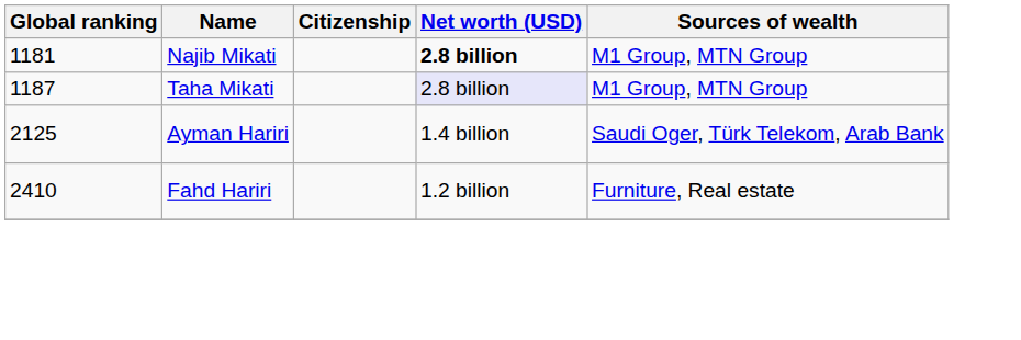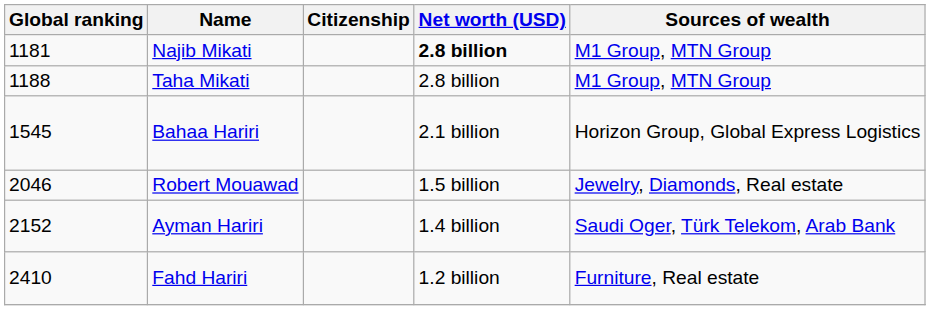 <table class="wikitable">
 <tr>
 <th>Global ranking</th>
 <th>Name</th>
 <th>Citizenship</th>
 <th><a href='#'>Net worth (USD)</a></th>
 <th>Sources of wealth</th>
 </tr>
 <tr>
 <td>1181</td>
 <td><a href='#'>Najib Mikati</a></td>
 <td> <br> </td>
 <td><strong>2.8 billion</strong></td>
 <td><a href='#'>M1 Group</a>, <a href='#'>MTN Group</a></td>
 </tr>
 <tr>
-<td>1187</td>
+<td>1188</td>
 <td><a href='#'>Taha Mikati</a></td>
 <td> <br> </td>
-<td style="background: lavender;">2.8 billion</td>
+<td>2.8 billion</td>
 <td><a href='#'>M1 Group</a>, <a href='#'>MTN Group</a></td>
 </tr>
 <tr>
-<td>2125</td>
+<td>1545</td>
+<td><a href='#'>Bahaa Hariri</a></td>
+<td> <br>  <br>  <br> </td>
+<td>2.1 billion</td>
+<td>Horizon Group, Global Express Logistics</td>
+</tr>
+<tr>
+<td>2046</td>
+<td><a href='#'>Robert Mouawad</a></td>
+<td></td>
+<td>1.5 billion</td>
+<td><a href='#'>Jewelry</a>, <a href='#'>Diamonds</a>, Real estate</td>
+</tr>
+<tr>
+<td>2152</td>
 <td><a href='#'>Ayman Hariri</a></td>
 <td> <br>  <br> </td>
 <td>1.4 billion</td>
 <td><a href='#'>Saudi Oger</a>, <a href='#'>Türk Telekom</a>, <a href='#'>Arab Bank</a></td>
 </tr>
 <tr>
 <td>2410</td>
 <td><a href='#'>Fahd Hariri</a></td>
 <td> <br>  <br> </td>
 <td>1.2 billion</td>
 <td><a href='#'>Furniture</a>, Real estate</td>
 </tr>
 <tr>
 </tr>
 </table>
